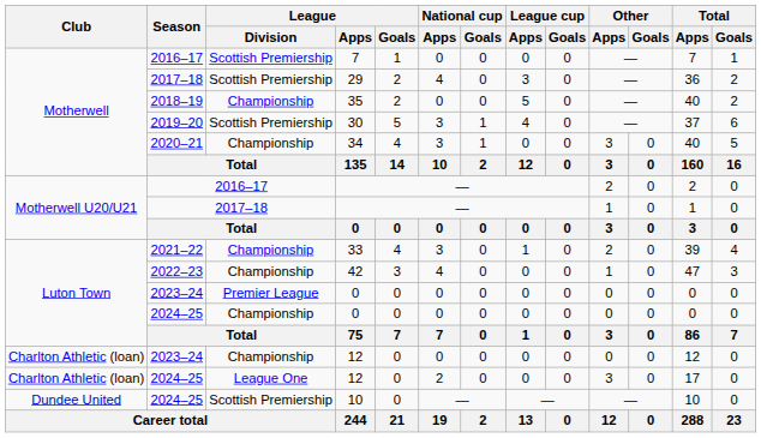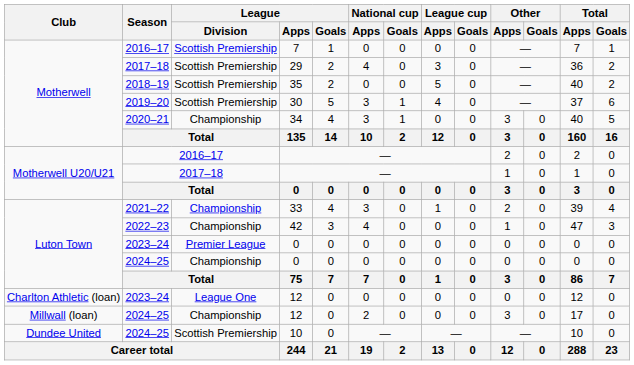 <table class="wikitable" style="text-align: center">
 <tr>
 <th rowspan="2">Club</th>
 <th rowspan="2">Season</th>
 <th colspan="3">League</th>
 <th colspan="2">National cup</th>
 <th colspan="2">League cup</th>
 <th colspan="2">Other</th>
 <th colspan="2">Total</th>
 </tr>
 <tr>
 <th>Division</th>
 <th>Apps</th>
 <th>Goals</th>
 <th>Apps</th>
 <th>Goals</th>
 <th>Apps</th>
 <th>Goals</th>
 <th>Apps</th>
 <th>Goals</th>
 <th>Apps</th>
 <th>Goals</th>
 </tr>
 <tr>
 <td rowspan="6"><a href='#'>Motherwell</a></td>
 <td><a href='#'>2016–17</a></td>
 <td><a href='#'>Scottish Premiership</a></td>
 <td>7</td>
 <td>1</td>
 <td>0</td>
 <td>0</td>
 <td>0</td>
 <td>0</td>
 <td colspan=2>—</td>
 <td>7</td>
 <td>1</td>
 </tr>
 <tr>
 <td><a href='#'>2017–18</a></td>
 <td>Scottish Premiership</td>
 <td>29</td>
 <td>2</td>
 <td>4</td>
 <td>0</td>
 <td>3</td>
 <td>0</td>
 <td colspan=2>—</td>
 <td>36</td>
 <td>2</td>
 </tr>
 <tr>
 <td><a href='#'>2018–19</a></td>
-<td><a href='#'>Championship</a></td>
+<td>Scottish Premiership</td>
 <td>35</td>
 <td>2</td>
 <td>0</td>
 <td>0</td>
 <td>5</td>
 <td>0</td>
 <td colspan=2>—</td>
 <td>40</td>
 <td>2</td>
 </tr>
 <tr>
 <td><a href='#'>2019–20</a></td>
 <td>Scottish Premiership</td>
 <td>30</td>
 <td>5</td>
 <td>3</td>
 <td>1</td>
 <td>4</td>
 <td>0</td>
 <td colspan=2>—</td>
 <td>37</td>
 <td>6</td>
 </tr>
 <tr>
 <td><a href='#'>2020–21</a></td>
 <td>Championship</td>
 <td>34</td>
 <td>4</td>
 <td>3</td>
 <td>1</td>
 <td>0</td>
 <td>0</td>
 <td>3</td>
 <td>0</td>
 <td>40</td>
 <td>5</td>
 </tr>
 <tr>
 <th colspan=2>Total</th>
 <th>135</th>
 <th>14</th>
 <th>10</th>
 <th>2</th>
 <th>12</th>
 <th>0</th>
 <th>3</th>
 <th>0</th>
 <th>160</th>
 <th>16</th>
 </tr>
 <tr>
 <td rowspan=3><a href='#'>Motherwell U20/U21</a></td>
 <td colspan=2><a href='#'>2016–17</a></td>
 <td colspan=6>—</td>
 <td>2</td>
 <td>0</td>
 <td>2</td>
 <td>0</td>
 </tr>
 <tr>
 <td colspan=2><a href='#'>2017–18</a></td>
 <td colspan=6>—</td>
 <td>1</td>
 <td>0</td>
 <td>1</td>
 <td>0</td>
 </tr>
 <tr>
 <th colspan=2>Total</th>
 <th>0</th>
 <th>0</th>
 <th>0</th>
 <th>0</th>
 <th>0</th>
 <th>0</th>
 <th>3</th>
 <th>0</th>
 <th>3</th>
 <th>0</th>
 </tr>
 <tr>
 <td rowspan=5><a href='#'>Luton Town</a></td>
 <td><a href='#'>2021–22</a></td>
 <td><a href='#'>Championship</a></td>
 <td>33</td>
 <td>4</td>
 <td>3</td>
 <td>0</td>
 <td>1</td>
 <td>0</td>
 <td>2</td>
 <td>0</td>
 <td>39</td>
 <td>4</td>
 </tr>
 <tr>
 <td><a href='#'>2022–23</a></td>
 <td>Championship</td>
 <td>42</td>
 <td>3</td>
 <td>4</td>
 <td>0</td>
 <td>0</td>
 <td>0</td>
 <td>1</td>
 <td>0</td>
 <td>47</td>
 <td>3</td>
 </tr>
 <tr>
 <td><a href='#'>2023–24</a></td>
 <td><a href='#'>Premier League</a></td>
 <td>0</td>
 <td>0</td>
 <td>0</td>
 <td>0</td>
 <td>0</td>
 <td>0</td>
 <td>0</td>
 <td>0</td>
 <td>0</td>
 <td>0</td>
 </tr>
 <tr>
 <td><a href='#'>2024–25</a></td>
 <td>Championship</td>
 <td>0</td>
 <td>0</td>
 <td>0</td>
 <td>0</td>
 <td>0</td>
 <td>0</td>
 <td>0</td>
 <td>0</td>
 <td>0</td>
 <td>0</td>
 </tr>
 <tr>
 <th colspan=2>Total</th>
 <th>75</th>
 <th>7</th>
 <th>7</th>
 <th>0</th>
 <th>1</th>
 <th>0</th>
 <th>3</th>
 <th>0</th>
 <th>86</th>
 <th>7</th>
 </tr>
 <tr>
 <td><a href='#'>Charlton Athletic</a> (loan)</td>
 <td><a href='#'>2023–24</a></td>
-<td>Championship</td>
+<td><a href='#'>League One</a></td>
 <td>12</td>
 <td>0</td>
 <td>0</td>
 <td>0</td>
 <td>0</td>
 <td>0</td>
 <td>0</td>
 <td>0</td>
 <td>12</td>
 <td>0</td>
 </tr>
 <tr>
-<td><a href='#'>Charlton Athletic</a> (loan)</td>
+<td><a href='#'>Millwall</a> (loan)</td>
 <td><a href='#'>2024–25</a></td>
-<td><a href='#'>League One</a></td>
+<td>Championship</td>
 <td>12</td>
 <td>0</td>
 <td>2</td>
 <td>0</td>
 <td>0</td>
 <td>0</td>
 <td>3</td>
 <td>0</td>
 <td>17</td>
 <td>0</td>
 </tr>
 <tr>
 <td><a href='#'>Dundee United</a></td>
 <td><a href='#'>2024–25</a></td>
 <td>Scottish Premiership</td>
 <td>10</td>
 <td>0</td>
 <td colspan=2>—</td>
 <td colspan=2>—</td>
 <td colspan=2>—</td>
 <td>10</td>
 <td>0</td>
 </tr>
 <tr>
 <th colspan="3">Career total</th>
 <th>244</th>
 <th>21</th>
 <th>19</th>
 <th>2</th>
 <th>13</th>
 <th>0</th>
 <th>12</th>
 <th>0</th>
 <th>288</th>
 <th>23</th>
 </tr>
 </table>
